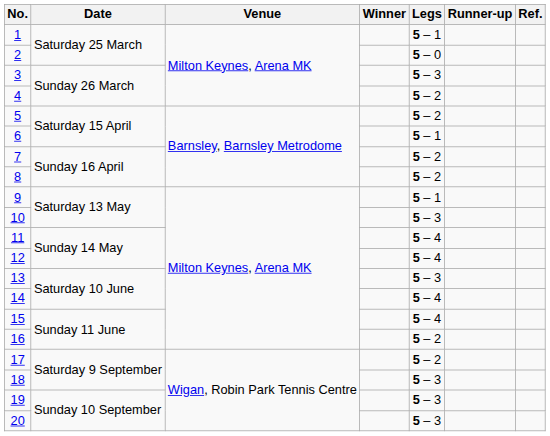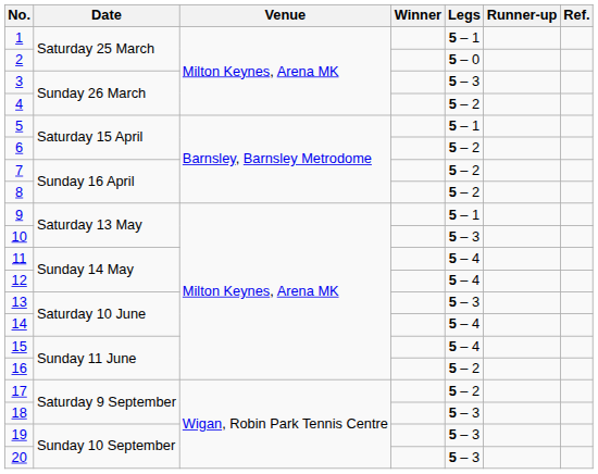 <table class="wikitable">
 <tr>
 <th>No.</th>
 <th>Date</th>
 <th>Venue</th>
 <th>Winner</th>
 <th>Legs</th>
 <th>Runner-up</th>
 <th>Ref.</th>
 </tr>
 <tr>
 <td align=center><a href='#'>1</a></td>
 <td rowspan=2>Saturday 25 March</td>
 <td rowspan="4"> <a href='#'>Milton Keynes</a>, <a href='#'>Arena MK</a></td>
 <td align="right"></td>
 <td align="center"><strong>5</strong> – 1</td>
 <td></td>
 <td align="center"></td>
 </tr>
 <tr>
 <td align=center><a href='#'>2</a></td>
 <td align="right"></td>
 <td align="center"><strong>5</strong> – 0</td>
 <td></td>
 <td align="center"></td>
 </tr>
 <tr>
 <td align=center><a href='#'>3</a></td>
 <td rowspan=2>Sunday 26 March</td>
 <td align="right"></td>
 <td align="center"><strong>5</strong> – 3</td>
 <td></td>
 <td align="center"></td>
 </tr>
 <tr>
 <td align=center><a href='#'>4</a></td>
 <td align="right"></td>
 <td align="center"><strong>5</strong> – 2</td>
 <td></td>
 <td align="center"></td>
 </tr>
 <tr>
 <td align=center><a href='#'>5</a></td>
 <td rowspan=2>Saturday 15 April</td>
 <td rowspan="4"> <a href='#'>Barnsley</a>, <a href='#'>Barnsley Metrodome</a></td>
 <td align="right"></td>
-<td align="center"><strong>5</strong> – 2</td>
+<td align="center"><strong>5</strong> – 1</td>
 <td></td>
 <td align="center"></td>
 </tr>
 <tr>
 <td align=center><a href='#'>6</a></td>
 <td align="right"></td>
-<td align="center"><strong>5</strong> – 1</td>
+<td align="center"><strong>5</strong> – 2</td>
 <td></td>
 <td align="center"></td>
 </tr>
 <tr>
 <td align=center><a href='#'>7</a></td>
 <td rowspan=2>Sunday 16 April</td>
 <td align="right"></td>
 <td align="center"><strong>5</strong> – 2</td>
 <td></td>
 <td align="center"></td>
 </tr>
 <tr>
 <td align=center><a href='#'>8</a></td>
 <td align="right"></td>
 <td align="center"><strong>5</strong> – 2</td>
 <td></td>
 <td align="center"></td>
 </tr>
 <tr>
 <td align=center><a href='#'>9</a></td>
 <td rowspan=2>Saturday 13 May</td>
 <td rowspan="8"> <a href='#'>Milton Keynes</a>, <a href='#'>Arena MK</a></td>
 <td align="right"></td>
 <td align="center"><strong>5</strong> – 1</td>
 <td></td>
 <td align="center"></td>
 </tr>
 <tr>
 <td align=center><a href='#'>10</a></td>
 <td align="right"></td>
 <td align="center"><strong>5</strong> – 3</td>
 <td></td>
 <td align="center"></td>
 </tr>
 <tr>
 <td align=center><a href='#'>11</a></td>
 <td rowspan=2>Sunday 14 May</td>
 <td align="right"></td>
 <td align="center"><strong>5</strong> – 4</td>
 <td></td>
 <td align="center"></td>
 </tr>
 <tr>
 <td align=center><a href='#'>12</a></td>
 <td align="right"></td>
 <td align="center"><strong>5</strong> – 4</td>
 <td></td>
 <td align="center"></td>
 </tr>
 <tr>
 <td align=center><a href='#'>13</a></td>
 <td rowspan=2>Saturday 10 June</td>
 <td align="right"></td>
 <td align="center"><strong>5</strong> – 3</td>
 <td></td>
 <td align="center"></td>
 </tr>
 <tr>
 <td align=center><a href='#'>14</a></td>
 <td align="right"></td>
 <td align="center"><strong>5</strong> – 4</td>
 <td></td>
 <td align="center"></td>
 </tr>
 <tr>
 <td align=center><a href='#'>15</a></td>
 <td rowspan=2>Sunday 11 June</td>
 <td align="right"></td>
 <td align="center"><strong>5</strong> – 4</td>
 <td></td>
 <td align="center"></td>
 </tr>
 <tr>
 <td align=center><a href='#'>16</a></td>
 <td align="right"></td>
 <td align="center"><strong>5</strong> – 2</td>
 <td></td>
 <td align="center"></td>
 </tr>
 <tr>
 <td align=center><a href='#'>17</a></td>
 <td rowspan="2">Saturday 9 September</td>
 <td rowspan="4"> <a href='#'>Wigan</a>, Robin Park Tennis Centre</td>
 <td align="right"></td>
 <td align="center"><strong>5</strong> – 2</td>
 <td></td>
 <td align="center"></td>
 </tr>
 <tr>
 <td align=center><a href='#'>18</a></td>
 <td align="right"></td>
 <td align="center"><strong>5</strong> – 3</td>
 <td></td>
 <td align="center"></td>
 </tr>
 <tr>
 <td align=center><a href='#'>19</a></td>
 <td rowspan="2">Sunday 10 September</td>
 <td align="right"></td>
 <td align="center"><strong>5</strong> – 3</td>
 <td></td>
 <td align="center"></td>
 </tr>
 <tr>
 <td align=center><a href='#'>20</a></td>
 <td align="right"></td>
 <td align="center"><strong>5</strong> – 3</td>
 <td></td>
 <td align="center"></td>
 </tr>
 </table>
